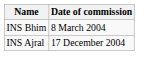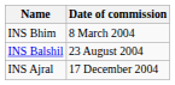 <table class="wikitable">
 <tr>
 <th>Name</th>
 <th>Date of commission</th>
 </tr>
 <tr>
 <td>INS Bhim</td>
 <td>8 March 2004</td>
 </tr>
 <tr>
+<td><a href='#'>INS Balshil</a></td>
+<td>23 August 2004</td>
+</tr>
+<tr>
 <td>INS Ajral</td>
 <td>17 December 2004</td>
 </tr>
 </table>
